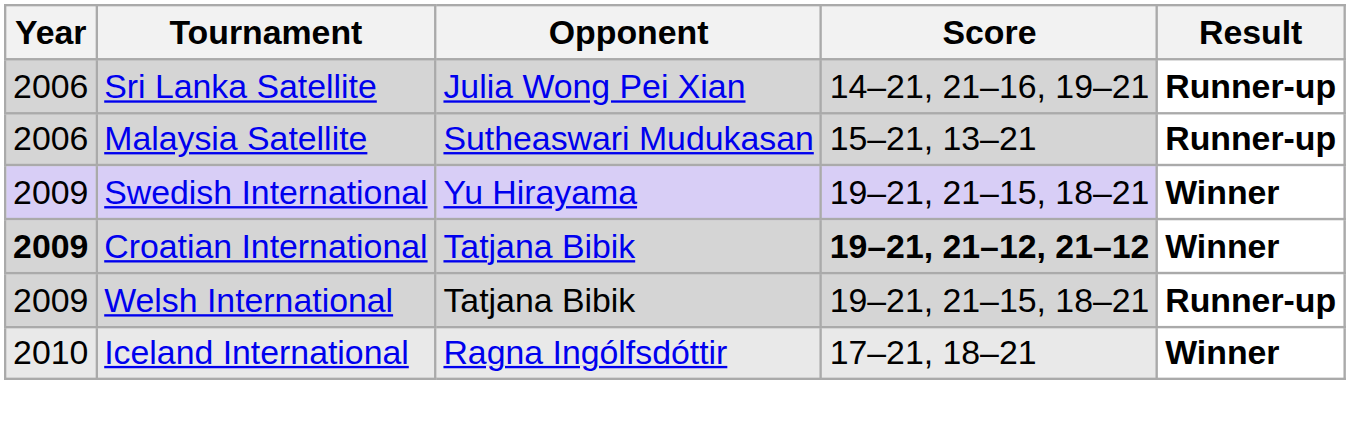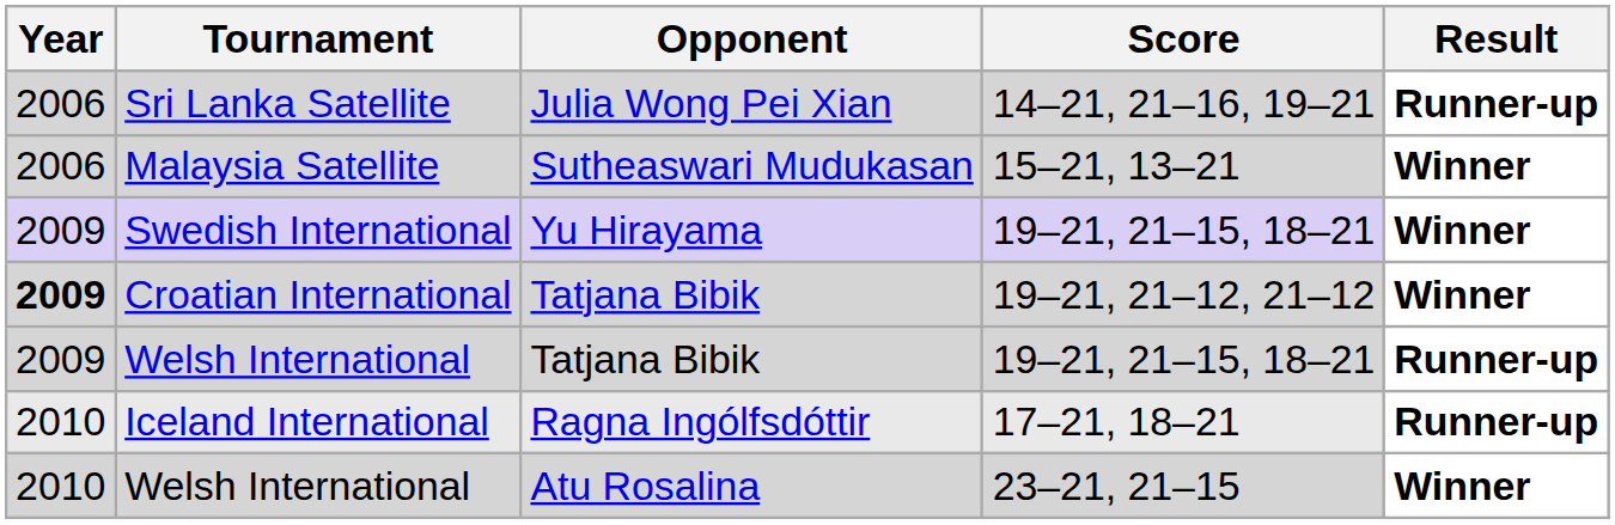 <table class="sortable wikitable" style="font-size: 90%;">
 <tr>
 <th>Year</th>
 <th>Tournament</th>
 <th>Opponent</th>
 <th>Score</th>
 <th>Result</th>
 </tr>
 <tr style="background:#D5D5D5">
 <td align="center">2006</td>
 <td align="left"><a href='#'>Sri Lanka Satellite</a></td>
 <td align="left"> <a href='#'>Julia Wong Pei Xian</a></td>
 <td align="left">14–21, 21–16, 19–21</td>
 <td style="text-align:left; background:white"> <strong>Runner-up</strong></td>
 </tr>
 <tr style="background:#D5D5D5">
 <td align="center">2006</td>
 <td align="left"><a href='#'>Malaysia Satellite</a></td>
 <td align="left"> <a href='#'>Sutheaswari Mudukasan</a></td>
 <td align="left">15–21, 13–21</td>
-<td style="text-align:left; background:white"> <strong>Runner-up</strong></td>
+<td style="text-align:left; background:white"> <strong>Winner</strong></td>
 </tr>
 <tr style="background:#D8CEF6">
 <td align="center">2009</td>
 <td align="left"><a href='#'>Swedish International</a></td>
 <td align="left"> <a href='#'>Yu Hirayama</a></td>
 <td align="left">19–21, 21–15, 18–21</td>
 <td style="text-align:left; background:white"> <strong>Winner</strong></td>
 </tr>
 <tr style="background:#D5D5D5">
 <td align="center"><strong>2009</strong></td>
 <td align="left"><a href='#'>Croatian International</a></td>
 <td align="left"> <a href='#'>Tatjana Bibik</a></td>
-<td align="left"><strong>19–21, 21–12, 21–12</strong></td>
+<td align="left">19–21, 21–12, 21–12</td>
 <td style="text-align:left; background:white"> <strong>Winner</strong></td>
 </tr>
 <tr style="background:#D5D5D5">
 <td align="center">2009</td>
 <td align="left"><a href='#'>Welsh International</a></td>
 <td align="left"> Tatjana Bibik</td>
 <td align="left">19–21, 21–15, 18–21</td>
 <td style="text-align:left; background:white"> <strong>Runner-up</strong></td>
 </tr>
 <tr style="background:#E9E9E9">
 <td align="center">2010</td>
 <td align="left"><a href='#'>Iceland International</a></td>
 <td align="left"> <a href='#'>Ragna Ingólfsdóttir</a></td>
 <td align="left">17–21, 18–21</td>
+<td style="text-align:left; background:white"> <strong>Runner-up</strong></td>
+</tr>
+<tr style="background:#D5D5D5">
+<td align="center">2010</td>
+<td align="left">Welsh International</td>
+<td align="left"> <a href='#'>Atu Rosalina</a></td>
+<td align="left">23–21, 21–15</td>
 <td style="text-align:left; background:white"> <strong>Winner</strong></td>
 </tr>
 </table>
